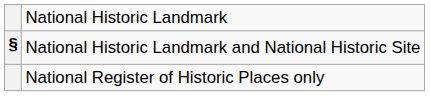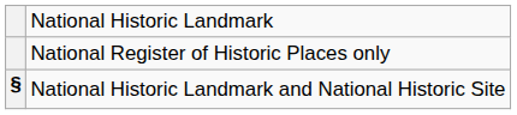 <table class="wikitable">
 <tr>
 <th><strong><sup></sup></strong></th>
 <td>National Historic Landmark</td>
 </tr>
 <tr>
+<th><strong><sup><big></big></sup></strong></th>
+<td>National Register of Historic Places only</td>
+</tr>
+<tr>
 <th><strong><sup><big>§</big></sup></strong></th>
 <td>National Historic Landmark and National Historic Site</td>
 </tr>
-<tr>
-<th><strong><sup><big></big></sup></strong></th>
-<td>National Register of Historic Places only</td>
-</tr>
 </table>
